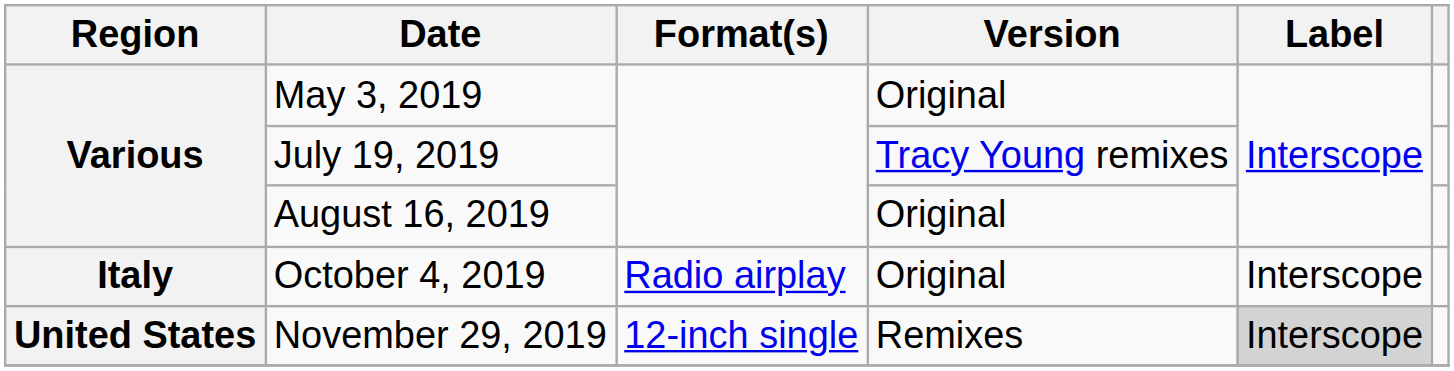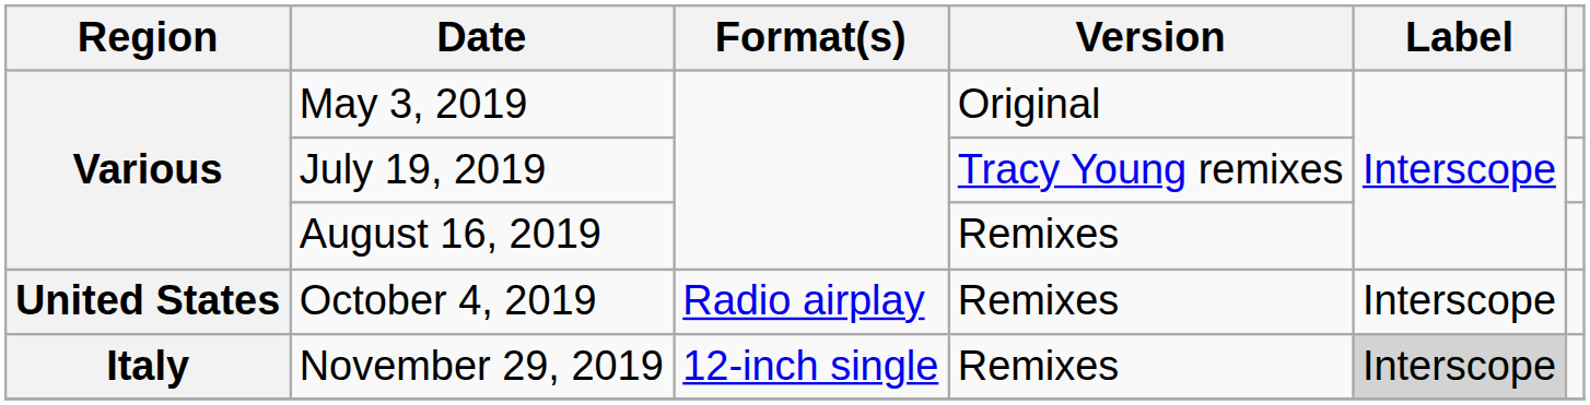 <table class="wikitable plainrowheaders">
 <tr>
 <th scope="col">Region</th>
 <th scope="col">Date</th>
 <th scope="col">Format(s)</th>
 <th scope="col">Version</th>
 <th scope="col">Label</th>
 <th scope="col"></th>
 </tr>
 <tr>
 <th scope="row" rowspan="3">Various</th>
 <td>May 3, 2019</td>
 <td rowspan="3"></td>
 <td>Original</td>
 <td rowspan="3"><a href='#'>Interscope</a></td>
 <td style="text-align:center;"></td>
 </tr>
 <tr>
 <td>July 19, 2019</td>
 <td><a href='#'>Tracy Young</a> remixes</td>
 <td style="text-align:center;"></td>
 </tr>
 <tr>
 <td>August 16, 2019</td>
-<td>Original</td>
+<td>Remixes</td>
+<td style="text-align:center;"></td>
+</tr>
+<tr>
+<th scope="row">United States</th>
+<td>October 4, 2019</td>
+<td><a href='#'>Radio airplay</a></td>
+<td>Remixes</td>
+<td>Interscope</td>
 <td style="text-align:center;"></td>
 </tr>
 <tr>
 <th scope="row">Italy</th>
-<td>October 4, 2019</td>
-<td><a href='#'>Radio airplay</a></td>
-<td>Original</td>
-<td>Interscope</td>
-<td style="text-align:center;"></td>
-</tr>
-<tr>
-<th scope="row">United States</th>
 <td>November 29, 2019</td>
 <td><a href='#'>12-inch single</a></td>
 <td>Remixes</td>
 <td style="background: lightgrey;">Interscope</td>
 <td style="text-align:center;"></td>
 </tr>
 <tr>
 </tr>
 </table>
